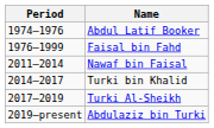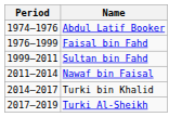 <table class="wikitable" valign="top">
 <tr>
 <th>Period</th>
 <th>Name</th>
 </tr>
 <tr>
 <td>1974–1976</td>
 <td> <a href='#'>Abdul Latif Booker</a></td>
 </tr>
 <tr>
 <td>1976–1999</td>
 <td> <a href='#'>Faisal bin Fahd</a></td>
 </tr>
 <tr>
+<td>1999–2011</td>
+<td> <a href='#'>Sultan bin Fahd</a></td>
+</tr>
+<tr>
 <td>2011–2014</td>
 <td> <a href='#'>Nawaf bin Faisal</a></td>
 </tr>
 <tr>
 <td>2014–2017</td>
 <td> Turki bin Khalid</td>
 </tr>
 <tr>
 <td>2017–2019</td>
 <td> <a href='#'>Turki Al-Sheikh</a></td>
 </tr>
-<tr>
-<td>2019–present</td>
-<td> <a href='#'>Abdulaziz bin Turki</a></td>
-</tr>
 </table>
